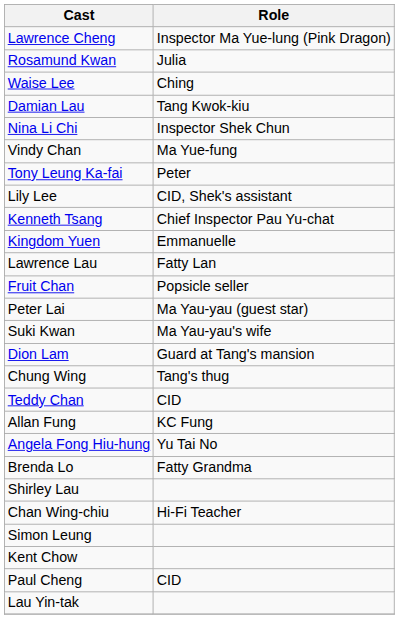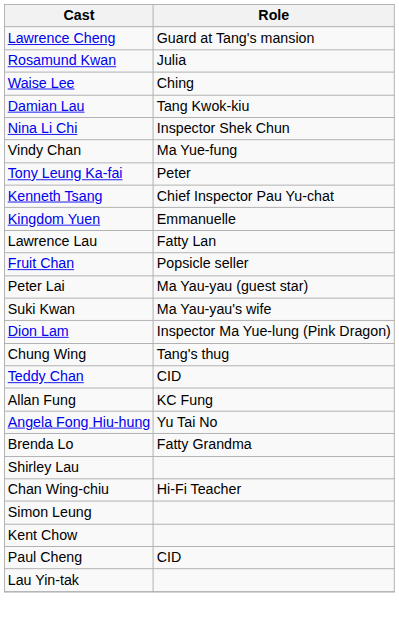 <table class="wikitable">
 <tr>
 <th>Cast</th>
 <th>Role</th>
 </tr>
 <tr>
 <td><a href='#'>Lawrence Cheng</a></td>
-<td>Inspector Ma Yue-lung (Pink Dragon)</td>
+<td>Guard at Tang's mansion</td>
 </tr>
 <tr>
 <td><a href='#'>Rosamund Kwan</a></td>
 <td>Julia</td>
 </tr>
 <tr>
 <td><a href='#'>Waise Lee</a></td>
 <td>Ching</td>
 </tr>
 <tr>
 <td><a href='#'>Damian Lau</a></td>
 <td>Tang Kwok-kiu</td>
 </tr>
 <tr>
 <td><a href='#'>Nina Li Chi</a></td>
 <td>Inspector Shek Chun</td>
 </tr>
 <tr>
 <td>Vindy Chan</td>
 <td>Ma Yue-fung</td>
 </tr>
 <tr>
 <td><a href='#'>Tony Leung Ka-fai</a></td>
 <td>Peter</td>
-</tr>
-<tr>
-<td>Lily Lee</td>
-<td>CID, Shek's assistant</td>
 </tr>
 <tr>
 <td><a href='#'>Kenneth Tsang</a></td>
 <td>Chief Inspector Pau Yu-chat</td>
 </tr>
 <tr>
 <td><a href='#'>Kingdom Yuen</a></td>
 <td>Emmanuelle</td>
 </tr>
 <tr>
 <td>Lawrence Lau</td>
 <td>Fatty Lan</td>
 </tr>
 <tr>
 <td><a href='#'>Fruit Chan</a></td>
 <td>Popsicle seller</td>
 </tr>
 <tr>
 <td>Peter Lai</td>
 <td>Ma Yau-yau (guest star)</td>
 </tr>
 <tr>
 <td>Suki Kwan</td>
 <td>Ma Yau-yau's wife</td>
 </tr>
 <tr>
 <td><a href='#'>Dion Lam</a></td>
-<td>Guard at Tang's mansion</td>
+<td>Inspector Ma Yue-lung (Pink Dragon)</td>
 </tr>
 <tr>
 <td>Chung Wing</td>
 <td>Tang's thug</td>
 </tr>
 <tr>
 <td><a href='#'>Teddy Chan</a></td>
 <td>CID</td>
 </tr>
 <tr>
 <td>Allan Fung</td>
 <td>KC Fung</td>
 </tr>
 <tr>
 <td><a href='#'>Angela Fong Hiu-hung</a></td>
 <td>Yu Tai No</td>
 </tr>
 <tr>
 <td>Brenda Lo</td>
 <td>Fatty Grandma</td>
 </tr>
 <tr>
 <td>Shirley Lau</td>
 <td></td>
 </tr>
 <tr>
 <td>Chan Wing-chiu</td>
 <td>Hi-Fi Teacher</td>
 </tr>
 <tr>
 <td>Simon Leung</td>
 <td></td>
 </tr>
 <tr>
 <td>Kent Chow</td>
 <td></td>
 </tr>
 <tr>
 <td>Paul Cheng</td>
 <td>CID</td>
 </tr>
 <tr>
 <td>Lau Yin-tak</td>
 <td></td>
 </tr>
 <tr>
 </tr>
 </table>
